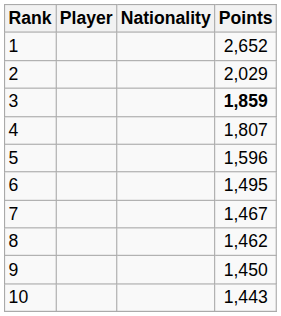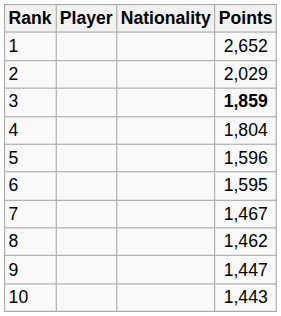 <table class="wikitable sortable">
 <tr>
 <th>Rank</th>
 <th>Player</th>
 <th>Nationality</th>
 <th>Points</th>
 </tr>
 <tr>
 <td>1</td>
 <td></td>
 <td></td>
 <td align=center>2,652</td>
 </tr>
 <tr>
 <td>2</td>
 <td></td>
 <td></td>
 <td align=center>2,029</td>
 </tr>
 <tr>
 <td>3</td>
 <td></td>
 <td></td>
 <td align=center><strong>1,859</strong></td>
 </tr>
 <tr>
 <td>4</td>
 <td></td>
 <td></td>
-<td align=center>1,807</td>
+<td align=center>1,804</td>
 </tr>
 <tr>
 <td>5</td>
 <td><strong></strong></td>
 <td></td>
 <td align=center>1,596</td>
 </tr>
 <tr>
 <td>6</td>
 <td></td>
 <td></td>
-<td align=center>1,495</td>
+<td align=center>1,595</td>
 </tr>
 <tr>
 <td>7</td>
 <td><strong></strong></td>
 <td></td>
 <td align=center>1,467</td>
 </tr>
 <tr>
 <td>8</td>
 <td></td>
 <td></td>
 <td align=center>1,462</td>
 </tr>
 <tr>
 <td>9</td>
 <td></td>
 <td></td>
-<td align=center>1,450</td>
+<td align=center>1,447</td>
 </tr>
 <tr>
 <td>10</td>
 <td></td>
 <td></td>
 <td align=center>1,443</td>
 </tr>
 <tr>
 </tr>
 </table>
